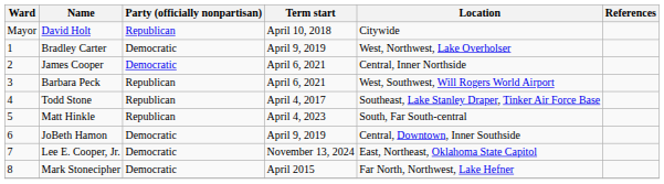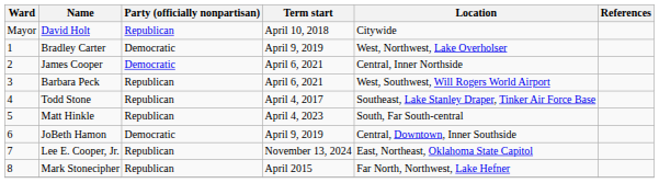 <table class="wikitable sortable">
 <tr>
 <th>Ward</th>
 <th>Name</th>
 <th>Party (officially nonpartisan)</th>
 <th>Term start</th>
 <th>Location</th>
 <th>References</th>
 </tr>
 <tr>
 <td>Mayor</td>
 <td><a href='#'>David Holt</a></td>
 <td><a href='#'>Republican</a></td>
 <td>April 10, 2018</td>
 <td>Citywide</td>
 <td></td>
 </tr>
 <tr>
 <td>1</td>
 <td>Bradley Carter</td>
 <td>Democratic</td>
 <td>April 9, 2019</td>
 <td>West, Northwest, <a href='#'>Lake Overholser</a></td>
 <td></td>
 </tr>
 <tr>
 <td>2</td>
 <td>James Cooper</td>
 <td><a href='#'>Democratic</a></td>
 <td>April 6, 2021</td>
 <td>Central, Inner Northside</td>
 <td></td>
 </tr>
 <tr>
 <td>3</td>
 <td>Barbara Peck</td>
 <td>Republican</td>
 <td>April 6, 2021</td>
 <td>West, Southwest, <a href='#'>Will Rogers World Airport</a></td>
 <td></td>
 </tr>
 <tr>
 <td>4</td>
 <td>Todd Stone</td>
 <td>Republican</td>
 <td>April 4, 2017</td>
 <td>Southeast, <a href='#'>Lake Stanley Draper</a>, <a href='#'>Tinker Air Force Base</a></td>
 <td></td>
 </tr>
 <tr>
 <td>5</td>
 <td>Matt Hinkle</td>
 <td>Republican</td>
 <td>April 4, 2023</td>
 <td>South, Far South-central</td>
 <td></td>
 </tr>
 <tr>
 <td>6</td>
 <td>JoBeth Hamon</td>
 <td>Democratic</td>
 <td>April 9, 2019</td>
 <td>Central, <a href='#'>Downtown</a>, Inner Southside</td>
 <td></td>
 </tr>
 <tr>
 <td>7</td>
 <td>Lee E. Cooper, Jr.</td>
-<td>Democratic</td>
+<td>Republican</td>
 <td>November 13, 2024</td>
 <td>East, Northeast, <a href='#'>Oklahoma State Capitol</a></td>
 <td></td>
 </tr>
 <tr>
 <td>8</td>
 <td>Mark Stonecipher</td>
-<td>Democratic</td>
+<td>Republican</td>
 <td>April 2015</td>
 <td>Far North, Northwest, <a href='#'>Lake Hefner</a></td>
 <td></td>
 </tr>
 <tr>
 </tr>
 </table>
